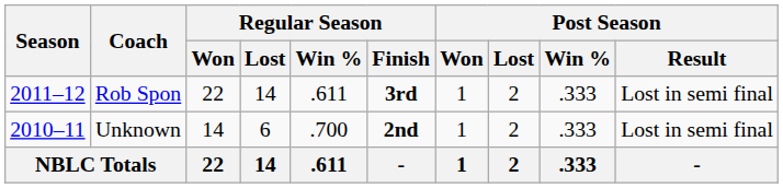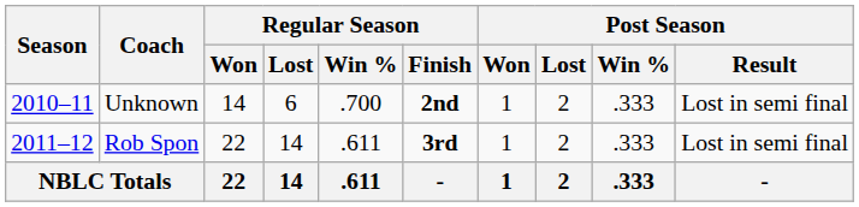 <table class="wikitable" style="font-size: 95%; text-align:center;">
 <tr>
 <th rowspan="2">Season</th>
 <th rowspan="2">Coach</th>
 <th colspan="4">Regular Season</th>
 <th colspan="4">Post Season</th>
 </tr>
 <tr>
 <th>Won</th>
 <th>Lost</th>
 <th>Win %</th>
 <th>Finish</th>
 <th>Won</th>
 <th>Lost</th>
 <th>Win %</th>
 <th>Result</th>
 </tr>
 <tr>
+<td><a href='#'>2010–11</a></td>
+<td>Unknown</td>
+<td>14</td>
+<td>6</td>
+<td>.700</td>
+<td><strong>2nd</strong></td>
+<td>1</td>
+<td>2</td>
+<td>.333</td>
+<td>Lost in semi final</td>
+</tr>
+<tr>
 <td><a href='#'>2011–12</a></td>
 <td><a href='#'>Rob Spon</a></td>
 <td>22</td>
 <td>14</td>
 <td>.611</td>
 <td><strong>3rd</strong></td>
-<td>1</td>
-<td>2</td>
-<td>.333</td>
-<td>Lost in semi final</td>
-</tr>
-<tr>
-<td><a href='#'>2010–11</a></td>
-<td>Unknown</td>
-<td>14</td>
-<td>6</td>
-<td>.700</td>
-<td><strong>2nd</strong></td>
 <td>1</td>
 <td>2</td>
 <td>.333</td>
 <td>Lost in semi final</td>
 </tr>
 <tr>
 <th colspan="2">NBLC Totals</th>
 <th>22</th>
 <th>14</th>
 <th>.611</th>
 <th>-</th>
 <th>1</th>
 <th>2</th>
 <th>.333</th>
 <th>-</th>
 </tr>
 </table>
